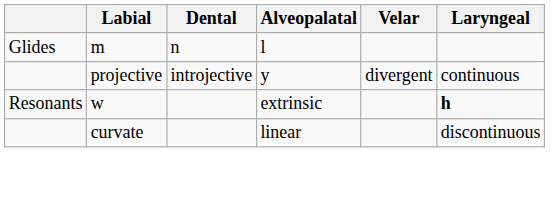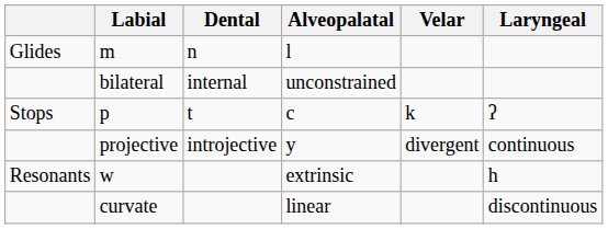 <table class="wikitable">
 <tr>
 <th></th>
 <th>Labial</th>
 <th>Dental</th>
 <th>Alveopalatal</th>
 <th>Velar</th>
 <th>Laryngeal</th>
 </tr>
 <tr>
 <td>Glides</td>
 <td>m</td>
 <td>n</td>
 <td>l</td>
 <td></td>
 <td></td>
 </tr>
 <tr>
 <td></td>
+<td>bilateral</td>
+<td>internal</td>
+<td>unconstrained</td>
+<td></td>
+<td></td>
+</tr>
+<tr>
+<td>Stops</td>
+<td>p</td>
+<td>t</td>
+<td>c</td>
+<td>k</td>
+<td>ʔ</td>
+</tr>
+<tr>
+<td></td>
 <td>projective</td>
 <td>introjective</td>
 <td>y</td>
 <td>divergent</td>
 <td>continuous</td>
 </tr>
 <tr>
 <td>Resonants</td>
 <td>w</td>
 <td></td>
 <td>extrinsic</td>
 <td></td>
-<td><strong>h</strong></td>
+<td>h</td>
 </tr>
 <tr>
 <td></td>
 <td>curvate</td>
 <td></td>
 <td>linear</td>
 <td></td>
 <td>discontinuous</td>
 </tr>
 </table>
